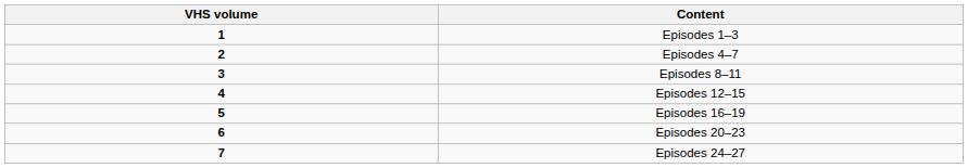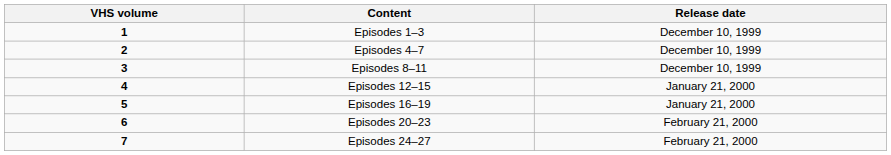 <table class="wikitable" style="text-align:center;" width="97%">
 <tr>
 <th><strong>VHS volume</strong></th>
 <th><strong>Content</strong></th>
+<th><strong>Release date</strong></th>
 </tr>
 <tr>
 <td><strong>1</strong></td>
 <td>Episodes 1–3</td>
+<td>December 10, 1999</td>
 </tr>
 <tr>
 <td><strong>2</strong></td>
 <td>Episodes 4–7</td>
+<td>December 10, 1999</td>
 </tr>
 <tr>
 <td><strong>3</strong></td>
 <td>Episodes 8–11</td>
+<td>December 10, 1999</td>
 </tr>
 <tr>
 <td><strong>4</strong></td>
 <td>Episodes 12–15</td>
+<td>January 21, 2000</td>
 </tr>
 <tr>
 <td><strong>5</strong></td>
 <td>Episodes 16–19</td>
+<td>January 21, 2000</td>
 </tr>
 <tr>
 <td><strong>6</strong></td>
 <td>Episodes 20–23</td>
+<td>February 21, 2000</td>
 </tr>
 <tr>
 <td><strong>7</strong></td>
 <td>Episodes 24–27</td>
+<td>February 21, 2000</td>
 </tr>
 </table>
